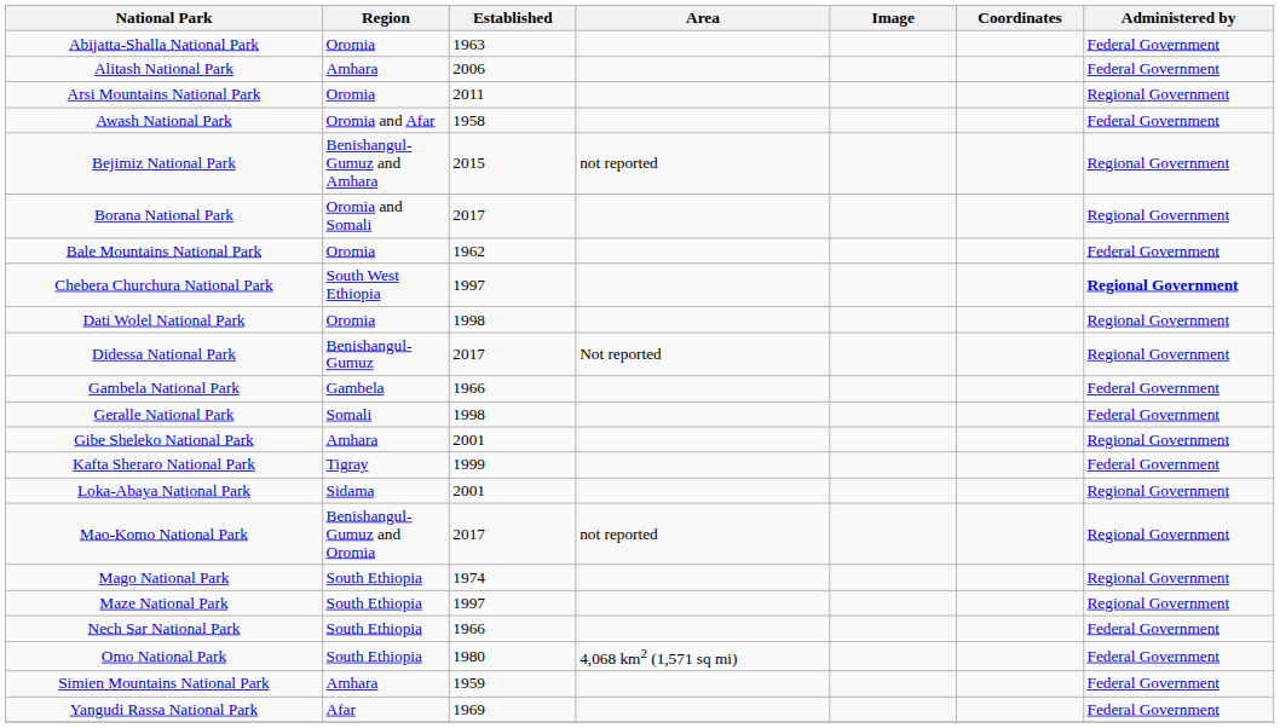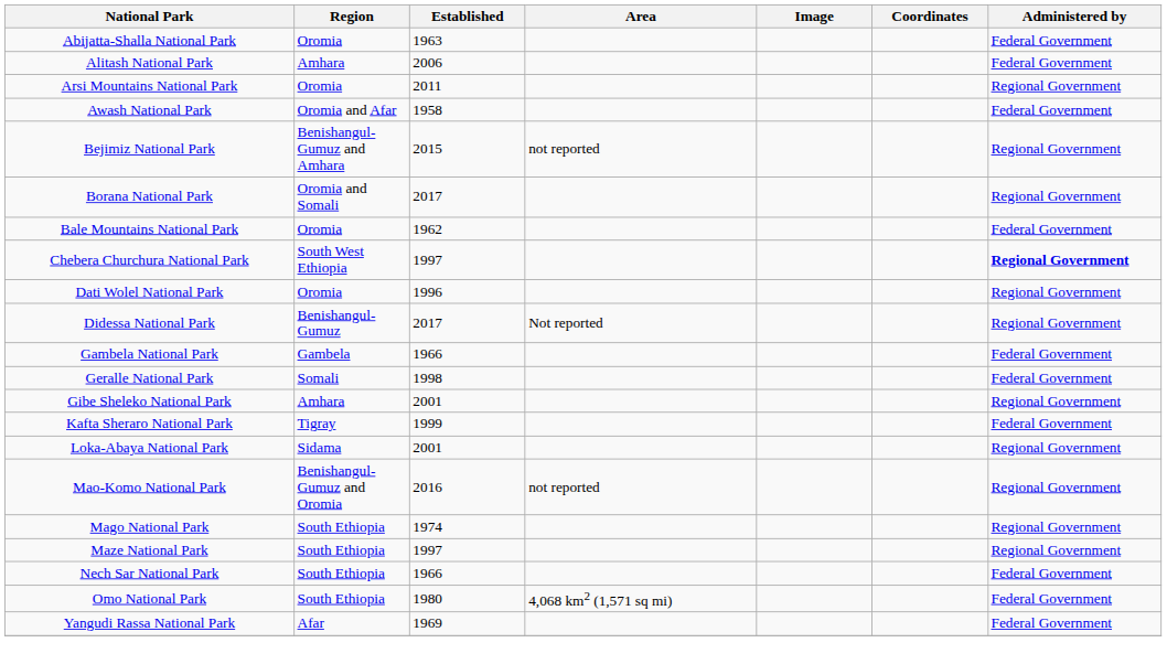 <table class="wikitable sortable"  style="width:100%;">
 <tr>
 <th width="25%" align="left">National Park</th>
 <th width="10%" align="left">Region</th>
 <th width="10%" align="left">Established</th>
 <th width="20%" align="left">Area</th>
 <th width="10%" align="left" class="unsortable">Image</th>
 <th width="10%" align="left" class="unsortable">Coordinates</th>
 <th width="15%" align="left">Administered by</th>
 </tr>
 <tr>
 <td align="center"><a href='#'>Abijatta-Shalla National Park</a></td>
 <td><a href='#'>Oromia</a></td>
 <td>1963</td>
 <td></td>
 <td></td>
 <td></td>
 <td><a href='#'>Federal Government</a></td>
 </tr>
 <tr>
 <td align="center"><a href='#'>Alitash National Park</a></td>
 <td><a href='#'>Amhara</a></td>
 <td>2006</td>
 <td></td>
 <td></td>
 <td></td>
 <td><a href='#'>Federal Government</a></td>
 </tr>
 <tr>
 <td align="center"><a href='#'>Arsi Mountains National Park</a></td>
 <td><a href='#'>Oromia</a></td>
 <td>2011</td>
 <td></td>
 <td></td>
 <td></td>
 <td><a href='#'>Regional Government</a></td>
 </tr>
 <tr>
 <td align="center"><a href='#'>Awash National Park</a></td>
 <td><a href='#'>Oromia</a> and <a href='#'>Afar</a></td>
 <td>1958</td>
 <td></td>
 <td></td>
 <td></td>
 <td><a href='#'>Federal Government</a></td>
 </tr>
 <tr>
 <td align="center"><a href='#'>Bejimiz National Park</a></td>
 <td><a href='#'>Benishangul-Gumuz</a> and <a href='#'>Amhara</a></td>
 <td>2015</td>
 <td>not reported</td>
 <td></td>
 <td></td>
 <td><a href='#'>Regional Government</a></td>
 </tr>
 <tr>
 <td align="center"><a href='#'>Borana National Park</a></td>
 <td><a href='#'>Oromia</a> and <a href='#'>Somali</a></td>
 <td>2017</td>
 <td></td>
 <td></td>
 <td></td>
 <td><a href='#'>Regional Government</a></td>
 </tr>
 <tr>
 <td align="center"><a href='#'>Bale Mountains National Park</a></td>
 <td><a href='#'>Oromia</a></td>
 <td>1962</td>
 <td></td>
 <td></td>
 <td></td>
 <td><a href='#'>Federal Government</a></td>
 </tr>
 <tr>
 <td align="center"><a href='#'>Chebera Churchura National Park</a></td>
 <td><a href='#'>South West Ethiopia</a></td>
 <td>1997</td>
 <td></td>
 <td></td>
 <td></td>
 <td><strong><a href='#'>Regional Government</a></strong></td>
 </tr>
 <tr>
 <td align="center"><a href='#'>Dati Wolel National Park</a></td>
 <td><a href='#'>Oromia</a></td>
-<td>1998</td>
+<td>1996</td>
 <td></td>
 <td></td>
 <td></td>
 <td><a href='#'>Regional Government</a></td>
 </tr>
 <tr>
 <td align="center"><a href='#'>Didessa National Park</a></td>
 <td><a href='#'>Benishangul-Gumuz</a></td>
 <td>2017</td>
 <td>Not reported</td>
 <td></td>
 <td></td>
 <td><a href='#'>Regional Government</a></td>
 </tr>
 <tr>
 <td align="center"><a href='#'>Gambela National Park</a></td>
 <td><a href='#'>Gambela</a></td>
 <td>1966</td>
 <td></td>
 <td></td>
 <td></td>
 <td><a href='#'>Federal Government</a></td>
 </tr>
 <tr>
 <td align="center"><a href='#'>Geralle National Park</a></td>
 <td><a href='#'>Somali</a></td>
 <td>1998</td>
 <td></td>
 <td></td>
 <td></td>
 <td><a href='#'>Federal Government</a></td>
 </tr>
 <tr>
 <td align="center"><a href='#'>Gibe Sheleko National Park</a></td>
 <td><a href='#'>Amhara</a></td>
 <td>2001</td>
 <td></td>
 <td></td>
 <td></td>
 <td><a href='#'>Regional Government</a></td>
 </tr>
 <tr>
 <td align="center"><a href='#'>Kafta Sheraro National Park</a></td>
 <td><a href='#'>Tigray</a></td>
 <td>1999</td>
 <td></td>
 <td></td>
 <td></td>
 <td><a href='#'>Federal Government</a></td>
 </tr>
 <tr>
 <td align="center"><a href='#'>Loka-Abaya National Park</a></td>
 <td><a href='#'>Sidama</a></td>
 <td>2001</td>
 <td></td>
 <td></td>
 <td></td>
 <td><a href='#'>Regional Government</a></td>
 </tr>
 <tr>
 <td align="center"><a href='#'>Mao-Komo National Park</a></td>
 <td><a href='#'>Benishangul-Gumuz</a> and <a href='#'>Oromia</a></td>
-<td>2017</td>
+<td>2016</td>
 <td>not reported</td>
 <td></td>
 <td></td>
 <td><a href='#'>Regional Government</a></td>
 </tr>
 <tr>
 <td align="center"><a href='#'>Mago National Park</a></td>
 <td><a href='#'>South Ethiopia</a></td>
 <td>1974</td>
 <td></td>
 <td></td>
 <td></td>
 <td><a href='#'>Regional Government</a></td>
 </tr>
 <tr>
 <td align="center"><a href='#'>Maze National Park</a></td>
 <td><a href='#'>South Ethiopia</a></td>
 <td>1997</td>
 <td></td>
 <td></td>
 <td></td>
 <td><a href='#'>Regional Government</a></td>
 </tr>
 <tr>
 <td align="center"><a href='#'>Nech Sar National Park</a></td>
 <td><a href='#'>South Ethiopia</a></td>
 <td>1966</td>
 <td></td>
 <td></td>
 <td></td>
 <td><a href='#'>Federal Government</a></td>
 </tr>
 <tr>
 <td align="center"><a href='#'>Omo National Park</a></td>
 <td><a href='#'>South Ethiopia</a></td>
 <td>1980</td>
 <td>4,068 km<sup>2</sup> (1,571 sq mi)</td>
 <td></td>
 <td></td>
 <td><a href='#'>Federal Government</a></td>
 </tr>
 <tr>
-<td align="center"><a href='#'>Simien Mountains National Park</a></td>
-<td><a href='#'>Amhara</a></td>
-<td>1959</td>
-<td></td>
-<td></td>
-<td></td>
-<td><a href='#'>Federal Government</a></td>
-</tr>
-<tr>
 <td align="center"><a href='#'>Yangudi Rassa National Park</a></td>
 <td><a href='#'>Afar</a></td>
 <td>1969</td>
 <td></td>
 <td></td>
 <td></td>
 <td><a href='#'>Federal Government</a></td>
 </tr>
 <tr>
 </tr>
 </table>
